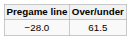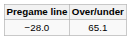 <table class="wikitable">
 <tr align="center">
 <th style=>Pregame line</th>
 <th style=>Over/under</th>
 </tr>
 <tr align="center">
 <td>−28.0</td>
-<td>61.5</td>
+<td>65.1</td>
 </tr>
 </table>
